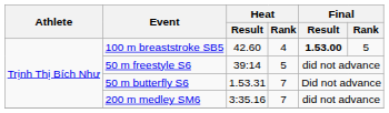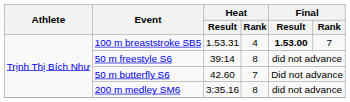 <table class="wikitable" style="font-size:90%">
 <tr>
 <th rowspan="2">Athlete</th>
 <th rowspan="2">Event</th>
 <th colspan="2">Heat</th>
 <th colspan="2">Final</th>
 </tr>
 <tr style="font-size:95%">
 <th>Result</th>
 <th>Rank</th>
 <th>Result</th>
 <th>Rank</th>
 </tr>
 <tr align="center">
 <td align="left" rowspan=4><a href='#'>Trịnh Thị Bích Như</a></td>
 <td align="left"><a href='#'>100 m breaststroke SB5</a></td>
-<td>42.60</td>
+<td>1.53.31</td>
 <td>4</td>
 <td><strong>1.53.00</strong></td>
-<td>5</td>
+<td>7</td>
 </tr>
 <tr align="center">
 <td align=left><a href='#'>50 m freestyle S6</a></td>
 <td>39:14</td>
-<td>5</td>
+<td>8</td>
 <td colspan=2>did not advance</td>
 </tr>
 <tr align=center>
 <td align=left><a href='#'>50 m butterfly S6</a></td>
-<td>1.53.31</td>
+<td>42.60</td>
 <td>7</td>
 <td colspan="2">Did not advance</td>
 </tr>
 <tr align=center>
 <td align="left"><a href='#'>200 m medley SM6</a></td>
 <td>3:35.16</td>
-<td>7</td>
+<td>8</td>
 <td colspan=2>did not advance</td>
 </tr>
 <tr aligh=center>
 </tr>
 </table>
